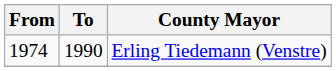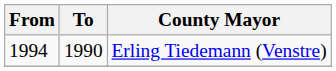 <table class="wikitable">
 <tr>
 <th>From</th>
 <th>To</th>
 <th>County Mayor</th>
 </tr>
 <tr>
-<td>1974</td>
+<td>1994</td>
 <td>1990</td>
 <td><a href='#'>Erling Tiedemann</a>  (<a href='#'>Venstre</a>)</td>
 </tr>
 <tr>
 </tr>
 </table>
